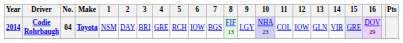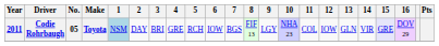 <table class="wikitable" style="text-align:center; font-size:75%">
 <tr>
 <th>Year</th>
 <th>Driver</th>
 <th>No.</th>
 <th>Make</th>
 <th>1</th>
 <th>2</th>
 <th>3</th>
 <th>4</th>
 <th>5</th>
 <th>6</th>
 <th>7</th>
 <th>8</th>
 <th>9</th>
 <th>10</th>
 <th>11</th>
 <th>12</th>
 <th>13</th>
 <th>14</th>
 <th>15</th>
 <th>16</th>
 <th></th>
 <th>Pts</th>
 </tr>
 <tr>
-<th><a href='#'>2014</a></th>
+<th><a href='#'>2011</a></th>
 <th><a href='#'>Codie Rohrbaugh</a></th>
-<th>04</th>
+<th>05</th>
 <th><a href='#'>Toyota</a></th>
-<td><a href='#'>NSM</a></td>
+<td style="background: lightblue;"><a href='#'>NSM</a></td>
 <td><a href='#'>DAY</a></td>
 <td><a href='#'>BRI</a></td>
 <td><a href='#'>GRE</a></td>
 <td><a href='#'>RCH</a></td>
 <td><a href='#'>IOW</a></td>
 <td><a href='#'>BGS</a></td>
 <td style="background:#DFFFDF;"><a href='#'>FIF</a><br><small>13</small></td>
 <td><a href='#'>LGY</a></td>
 <td style="background:#CFCFFF;"><a href='#'>NHA</a><br><small>23</small></td>
 <td><a href='#'>COL</a></td>
 <td><a href='#'>IOW</a></td>
 <td><a href='#'>GLN</a></td>
 <td><a href='#'>VIR</a></td>
 <td style="background: lavender;"><a href='#'>GRE</a></td>
 <td style="background:#EFCFFF;"><a href='#'>DOV</a><br><small>29</small></td>
 <th></th>
 <th></th>
 </tr>
 <tr>
 </tr>
 </table>
